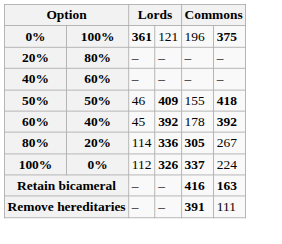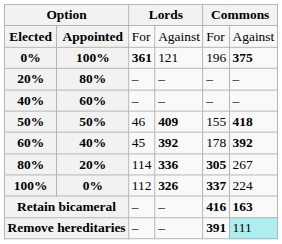 <table class="wikitable">
 <tr>
 <th colspan="2">Option</th>
 <th colspan="2">Lords</th>
 <th colspan="2">Commons</th>
+</tr>
+<tr>
+<th>Elected</th>
+<th>Appointed</th>
+<td>For</td>
+<td>Against</td>
+<td>For</td>
+<td>Against</td>
 </tr>
 <tr>
 <th>0%</th>
 <th>100%</th>
 <td><strong>361</strong></td>
 <td>121</td>
 <td>196</td>
 <td><strong>375</strong></td>
 </tr>
 <tr>
 <th>20%</th>
 <th>80%</th>
 <td>–</td>
 <td>–</td>
 <td>–</td>
 <td>–</td>
 </tr>
 <tr>
 <th>40%</th>
 <th>60%</th>
 <td>–</td>
 <td>–</td>
 <td>–</td>
 <td>–</td>
 </tr>
 <tr>
 <th>50%</th>
 <th>50%</th>
 <td>46</td>
 <td><strong>409</strong></td>
 <td>155</td>
 <td><strong>418</strong></td>
 </tr>
 <tr>
 <th>60%</th>
 <th>40%</th>
 <td>45</td>
 <td><strong>392</strong></td>
 <td>178</td>
 <td><strong>392</strong></td>
 </tr>
 <tr>
 <th>80%</th>
 <th>20%</th>
 <td>114</td>
 <td><strong>336</strong></td>
 <td><strong>305</strong></td>
 <td>267</td>
 </tr>
 <tr>
 <th>100%</th>
 <th>0%</th>
 <td>112</td>
 <td><strong>326</strong></td>
 <td><strong>337</strong></td>
 <td>224</td>
 </tr>
 <tr>
 <th colspan="2">Retain bicameral</th>
 <td>–</td>
 <td>–</td>
 <td><strong>416</strong></td>
 <td><strong>163</strong></td>
 </tr>
 <tr>
 <th colspan="2">Remove hereditaries</th>
 <td>–</td>
 <td>–</td>
 <td><strong>391</strong></td>
-<td>111</td>
+<td style="background: paleturquoise;">111</td>
 </tr>
 </table>
